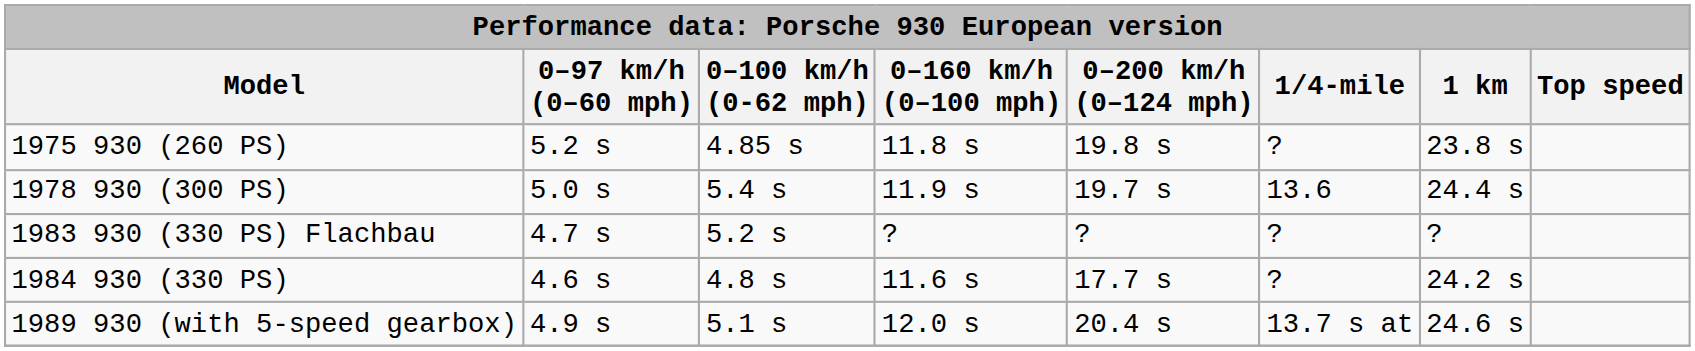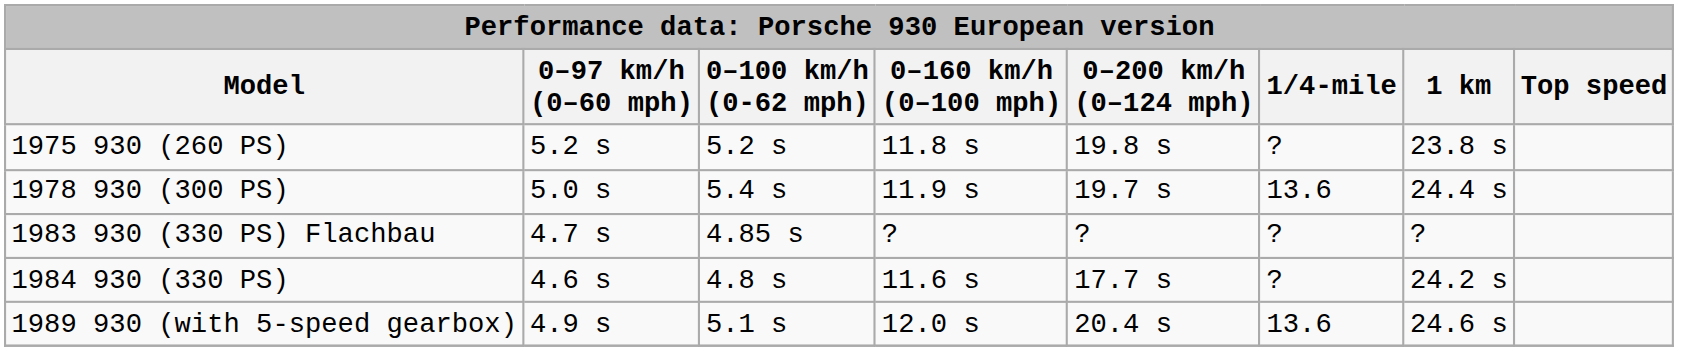 <table class="wikitable">
 <tr>
 <td colspan=8 align=center style="color: black; background: silver;"><strong>Performance data: Porsche 930 European version</strong></td>
 </tr>
 <tr>
 <th>Model</th>
 <th>0–97 km/h<br>(0–60 mph)</th>
 <th>0–100 km/h<br>(0-62 mph)</th>
 <th>0–160 km/h<br>(0–100 mph)</th>
 <th>0–200 km/h<br>(0–124 mph)</th>
 <th>1/4-mile</th>
 <th>1 km</th>
 <th>Top speed</th>
 </tr>
 <tr>
 <td>1975 930 (260 PS)</td>
 <td>5.2 s</td>
-<td>4.85 s</td>
+<td>5.2 s</td>
 <td>11.8 s</td>
 <td>19.8 s</td>
 <td>?</td>
 <td>23.8 s</td>
 <td></td>
 </tr>
 <tr>
 <td>1978 930 (300 PS)</td>
 <td>5.0 s</td>
 <td>5.4 s</td>
 <td>11.9 s</td>
 <td>19.7 s</td>
 <td>13.6</td>
 <td>24.4 s</td>
 <td></td>
 </tr>
 <tr>
 <td>1983 930 (330 PS) Flachbau</td>
 <td>4.7 s</td>
-<td>5.2 s</td>
+<td>4.85 s</td>
 <td>?</td>
 <td>?</td>
 <td>?</td>
 <td>?</td>
 <td></td>
 </tr>
 <tr>
 <td>1984 930 (330 PS)</td>
 <td>4.6 s</td>
 <td>4.8 s</td>
 <td>11.6 s</td>
 <td>17.7 s</td>
 <td>?</td>
 <td>24.2 s</td>
 <td></td>
 </tr>
 <tr>
 <td>1989 930 (with 5-speed gearbox)</td>
 <td>4.9 s</td>
 <td>5.1 s</td>
 <td>12.0 s</td>
 <td>20.4 s</td>
-<td>13.7 s at </td>
+<td>13.6</td>
 <td>24.6 s</td>
 <td></td>
 </tr>
 <tr>
 </tr>
 </table>
